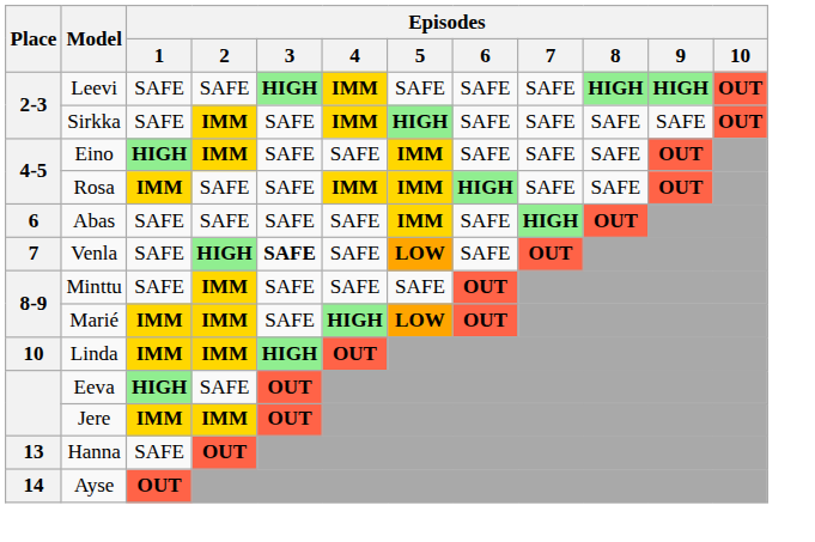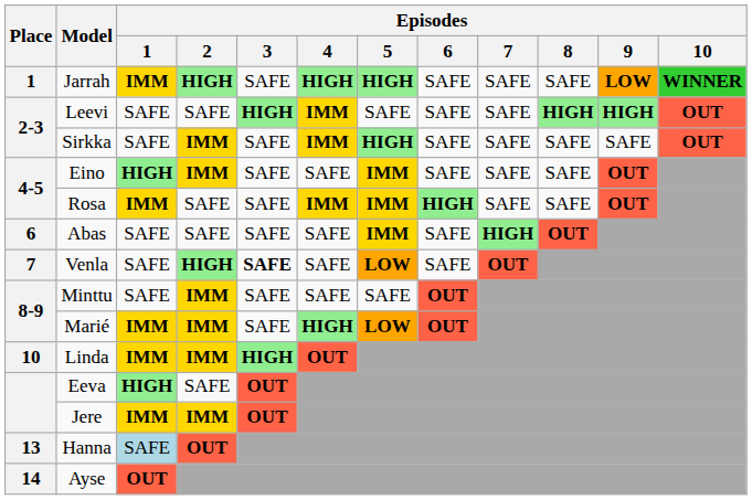 <table class="wikitable" style="text-align:center; font-size:92%">
 <tr>
 <th rowspan="2">Place</th>
 <th rowspan="2">Model</th>
 <th colspan="10">Episodes</th>
 </tr>
 <tr>
 <th>1</th>
 <th>2</th>
 <th>3</th>
 <th>4</th>
 <th>5</th>
 <th>6</th>
 <th>7</th>
 <th>8</th>
 <th>9</th>
 <th>10</th>
+</tr>
+<tr>
+<th>1</th>
+<td>Jarrah</td>
+<td style="background:gold;"><strong>IMM</strong></td>
+<td style="background:lightgreen;"><strong>HIGH</strong></td>
+<td>SAFE</td>
+<td style="background:lightgreen;"><strong>HIGH</strong></td>
+<td style="background:lightgreen;"><strong>HIGH</strong></td>
+<td>SAFE</td>
+<td>SAFE</td>
+<td>SAFE</td>
+<td style="background:orange;"><strong>LOW</strong></td>
+<td style="background:limegreen;"><strong>WINNER</strong></td>
 </tr>
 <tr>
 <th rowspan=2>2-3</th>
 <td>Leevi</td>
 <td>SAFE</td>
 <td>SAFE</td>
 <td style="background:lightgreen;"><strong>HIGH</strong></td>
 <td style="background:gold;"><strong>IMM</strong></td>
 <td>SAFE</td>
 <td>SAFE</td>
 <td>SAFE</td>
 <td style="background:lightgreen;"><strong>HIGH</strong></td>
 <td style="background:lightgreen;"><strong>HIGH</strong></td>
 <td style="background:tomato;"><strong>OUT</strong></td>
 </tr>
 <tr>
 <td>Sirkka</td>
 <td>SAFE</td>
 <td style="background:gold;"><strong>IMM</strong></td>
 <td>SAFE</td>
 <td style="background:gold;"><strong>IMM</strong></td>
 <td style="background:lightgreen;"><strong>HIGH</strong></td>
 <td>SAFE</td>
 <td>SAFE</td>
 <td>SAFE</td>
 <td>SAFE</td>
 <td style="background:tomato;"><strong>OUT</strong></td>
 </tr>
 <tr>
 <th rowspan=2>4-5</th>
 <td>Eino</td>
 <td style="background:lightgreen;"><strong>HIGH</strong></td>
 <td style="background:gold;"><strong>IMM</strong></td>
 <td>SAFE</td>
 <td>SAFE</td>
 <td style="background:gold;"><strong>IMM</strong></td>
 <td>SAFE</td>
 <td>SAFE</td>
 <td>SAFE</td>
 <td style="background:tomato;"><strong>OUT</strong></td>
 <td style="background:darkgrey;"></td>
 </tr>
 <tr>
 <td>Rosa</td>
 <td style="background:gold;"><strong>IMM</strong></td>
 <td>SAFE</td>
 <td>SAFE</td>
 <td style="background:gold;"><strong>IMM</strong></td>
 <td style="background:gold;"><strong>IMM</strong></td>
 <td style="background:lightgreen;"><strong>HIGH</strong></td>
 <td>SAFE</td>
 <td>SAFE</td>
 <td style="background:tomato;"><strong>OUT</strong></td>
 <td style="background:darkgrey;"></td>
 </tr>
 <tr>
 <th>6</th>
 <td>Abas</td>
 <td>SAFE</td>
 <td>SAFE</td>
 <td>SAFE</td>
 <td>SAFE</td>
 <td style="background:gold;"><strong>IMM</strong></td>
 <td>SAFE</td>
 <td style="background:lightgreen;"><strong>HIGH</strong></td>
 <td style="background:tomato;"><strong>OUT</strong></td>
 <td colspan="2" style="background:darkgrey;"></td>
 </tr>
 <tr>
 <th>7</th>
 <td>Venla</td>
 <td>SAFE</td>
 <td style="background:lightgreen;"><strong>HIGH</strong></td>
 <td><strong>SAFE</strong></td>
 <td>SAFE</td>
 <td style="background:orange;"><strong>LOW</strong></td>
 <td>SAFE</td>
 <td style="background:tomato;"><strong>OUT</strong></td>
 <td colspan="3" style="background:darkgrey;"></td>
 </tr>
 <tr>
 <th rowspan="2">8-9</th>
 <td>Minttu</td>
 <td>SAFE</td>
 <td style="background:gold;"><strong>IMM</strong></td>
 <td>SAFE</td>
 <td>SAFE</td>
 <td>SAFE</td>
 <td style="background:tomato;"><strong>OUT</strong></td>
 <td colspan="4" style="background:darkgrey;"></td>
 </tr>
 <tr>
 <td>Marié</td>
 <td style="background:gold;"><strong>IMM</strong></td>
 <td style="background:gold;"><strong>IMM</strong></td>
 <td>SAFE</td>
 <td style="background:lightgreen;"><strong>HIGH</strong></td>
 <td style="background:orange;"><strong>LOW</strong></td>
 <td style="background:tomato;"><strong>OUT</strong></td>
 <td colspan="4" style="background:darkgrey;"></td>
 </tr>
 <tr>
 <th>10</th>
 <td>Linda</td>
 <td style="background:gold;"><strong>IMM</strong></td>
 <td style="background:gold;"><strong>IMM</strong></td>
 <td style="background:lightgreen;"><strong>HIGH</strong></td>
 <td style="background:tomato;"><strong>OUT</strong></td>
 <td colspan="6" style="background:darkgrey;"></td>
 </tr>
 <tr>
 <th rowspan="2"></th>
 <td>Eeva</td>
 <td style="background:lightgreen;"><strong>HIGH</strong></td>
 <td>SAFE</td>
 <td style="background:tomato;"><strong>OUT</strong></td>
 <td colspan="7" style="background:darkgrey;"></td>
 </tr>
 <tr>
 <td>Jere</td>
 <td style="background:gold;"><strong>IMM</strong></td>
 <td style="background:gold;"><strong>IMM</strong></td>
 <td style="background:tomato;"><strong>OUT</strong></td>
 <td colspan="7" style="background:darkgrey;"></td>
 </tr>
 <tr>
 <th>13</th>
 <td>Hanna</td>
-<td>SAFE</td>
+<td style="background: lightblue;">SAFE</td>
 <td style="background:tomato;"><strong>OUT</strong></td>
 <td colspan="8" style="background:darkgrey;"></td>
 </tr>
 <tr>
 <th>14</th>
 <td>Ayse</td>
 <td style="background:tomato;"><strong>OUT</strong></td>
 <td colspan="9" style="background:darkgrey;"></td>
 </tr>
 </table>
